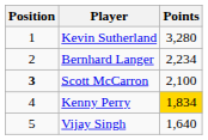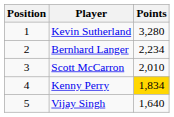 <table class="wikitable">
 <tr>
 <th>Position</th>
 <th>Player</th>
 <th>Points</th>
 </tr>
 <tr>
 <td align=center>1</td>
 <td> <a href='#'>Kevin Sutherland</a></td>
 <td align=center>3,280</td>
 </tr>
 <tr>
 <td align=center>2</td>
 <td> <a href='#'>Bernhard Langer</a></td>
 <td align=center>2,234</td>
 </tr>
 <tr>
-<td align=center><strong>3</strong></td>
+<td align=center>3</td>
 <td> <a href='#'>Scott McCarron</a></td>
-<td align=center>2,100</td>
+<td align=center>2,010</td>
 </tr>
 <tr>
 <td align=center>4</td>
 <td> <a href='#'>Kenny Perry</a></td>
 <td align=center style="background: gold;">1,834</td>
 </tr>
 <tr>
 <td align=center>5</td>
 <td> <a href='#'>Vijay Singh</a></td>
 <td align=center>1,640</td>
 </tr>
 </table>
